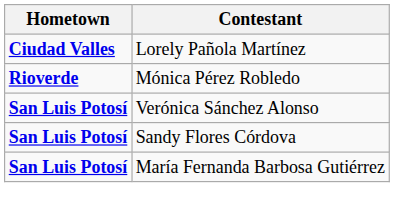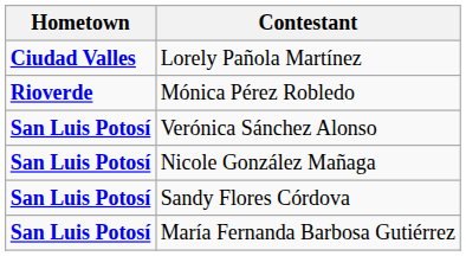 <table class="wikitable sortable" style="font-size: 95%;">
 <tr>
 <th>Hometown</th>
 <th>Contestant</th>
 </tr>
 <tr>
 <td><strong><a href='#'>Ciudad Valles</a></strong></td>
 <td>Lorely Pañola Martínez</td>
 </tr>
 <tr>
 <td><strong><a href='#'>Rioverde</a></strong></td>
 <td>Mónica Pérez Robledo</td>
 </tr>
 <tr>
 <td><strong><a href='#'>San Luis Potosí</a></strong></td>
 <td>Verónica Sánchez Alonso</td>
 </tr>
 <tr>
 <td><strong><a href='#'>San Luis Potosí</a></strong></td>
+<td>Nicole González Mañaga</td>
+</tr>
+<tr>
+<td><strong><a href='#'>San Luis Potosí</a></strong></td>
 <td>Sandy Flores Córdova</td>
 </tr>
 <tr>
 <td><strong><a href='#'>San Luis Potosí</a></strong></td>
 <td>María Fernanda Barbosa Gutiérrez</td>
 </tr>
 </table>
